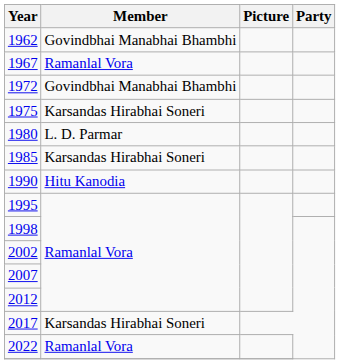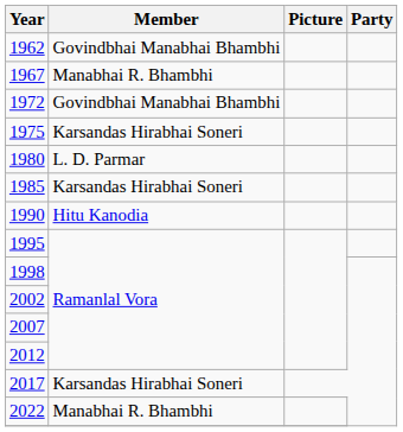 <table class="wikitable sortable">
 <tr>
 <th>Year</th>
 <th>Member</th>
 <th>Picture</th>
 <th colspan="2">Party</th>
 </tr>
 <tr>
 <td><a href='#'>1962</a></td>
 <td>Govindbhai Manabhai Bhambhi</td>
 <td></td>
 <td></td>
 </tr>
 <tr>
 <td><a href='#'>1967</a></td>
-<td><a href='#'>Ramanlal Vora</a></td>
+<td>Manabhai R. Bhambhi</td>
 <td></td>
 <td></td>
 </tr>
 <tr>
 <td><a href='#'>1972</a></td>
 <td>Govindbhai Manabhai Bhambhi</td>
 <td></td>
 <td></td>
 </tr>
 <tr>
 <td><a href='#'>1975</a></td>
 <td>Karsandas Hirabhai Soneri</td>
 <td></td>
 <td></td>
 </tr>
 <tr>
 <td><a href='#'>1980</a></td>
 <td>L. D. Parmar</td>
 <td></td>
 <td></td>
 </tr>
 <tr>
 <td><a href='#'>1985</a></td>
 <td>Karsandas Hirabhai Soneri</td>
 <td></td>
 <td></td>
 </tr>
 <tr>
 <td><a href='#'>1990</a></td>
 <td><a href='#'>Hitu Kanodia</a></td>
 <td></td>
 <td></td>
 </tr>
 <tr>
 <td><a href='#'>1995</a></td>
 <td rowspan=5><a href='#'>Ramanlal Vora</a></td>
 <td rowspan=5></td>
 <td></td>
 </tr>
 <tr>
 <td><a href='#'>1998</a></td>
 </tr>
 <tr>
 <td><a href='#'>2002</a></td>
 </tr>
 <tr>
 <td><a href='#'>2007</a></td>
 </tr>
 <tr>
 <td><a href='#'>2012</a></td>
 </tr>
 <tr>
 <td><a href='#'>2017</a></td>
 <td>Karsandas Hirabhai Soneri</td>
 </tr>
 <tr>
 <td><a href='#'>2022</a></td>
-<td><a href='#'>Ramanlal Vora</a></td>
+<td>Manabhai R. Bhambhi</td>
 <td></td>
 </tr>
 <tr>
 </tr>
 </table>
